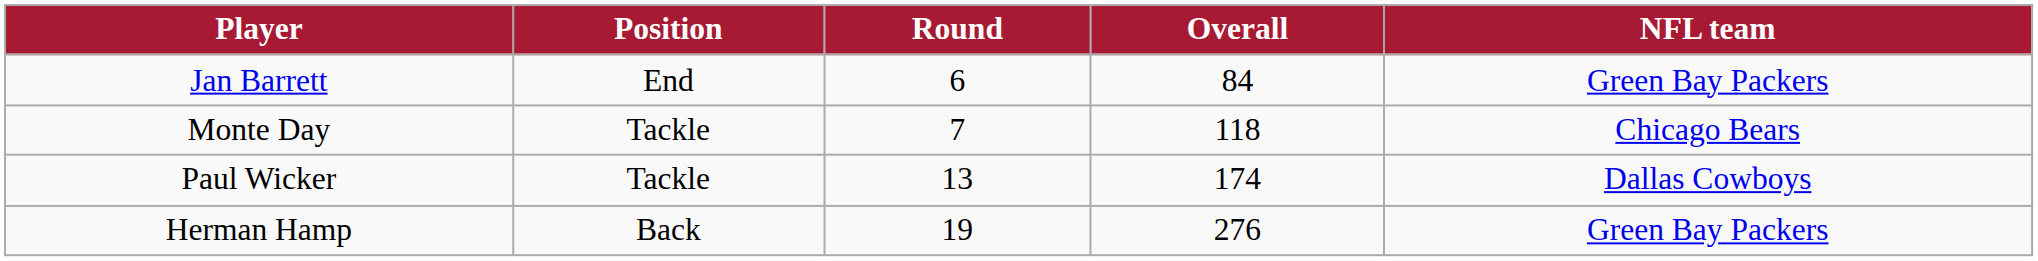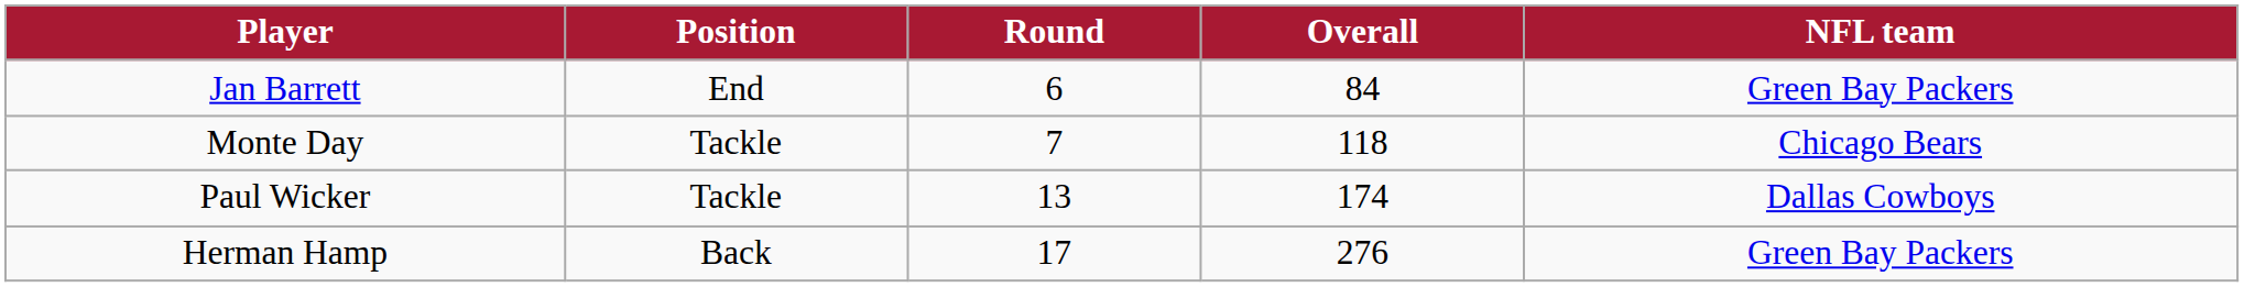 <table class="wikitable" width="65%">
 <tr align="center"  style="background:#A81933;color:#FFFFFF;">
 <td><strong>Player</strong></td>
 <td><strong>Position</strong></td>
 <td><strong>Round</strong></td>
 <td><strong>Overall</strong></td>
 <td><strong>NFL team</strong></td>
 </tr>
 <tr align="center" bgcolor="">
 <td><a href='#'>Jan Barrett</a></td>
 <td>End</td>
 <td>6</td>
 <td>84</td>
 <td><a href='#'>Green Bay Packers</a></td>
 </tr>
 <tr align="center" bgcolor="">
 <td>Monte Day</td>
 <td>Tackle</td>
 <td>7</td>
 <td>118</td>
 <td><a href='#'>Chicago Bears</a></td>
 </tr>
 <tr align="center" bgcolor="">
 <td>Paul Wicker</td>
 <td>Tackle</td>
 <td>13</td>
 <td>174</td>
 <td><a href='#'>Dallas Cowboys</a></td>
 </tr>
 <tr align="center" bgcolor="">
 <td>Herman Hamp</td>
 <td>Back</td>
-<td>19</td>
+<td>17</td>
 <td>276</td>
 <td><a href='#'>Green Bay Packers</a></td>
 </tr>
 </table>
